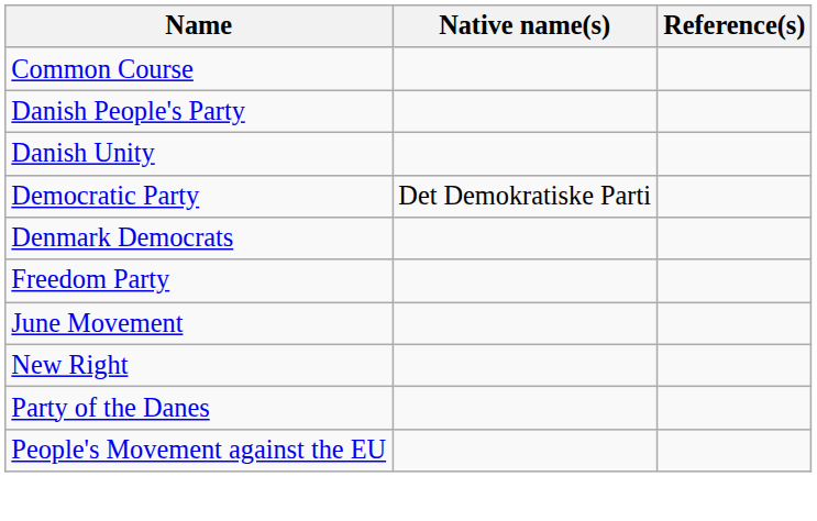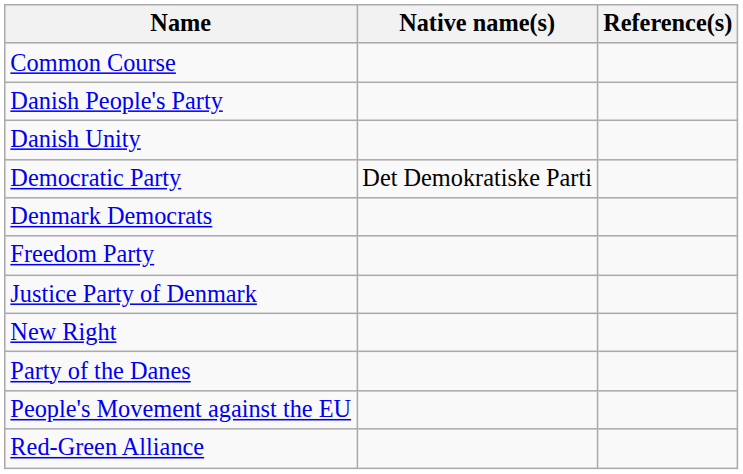 <table class="wikitable">
 <tr>
 <th>Name</th>
 <th>Native name(s)</th>
 <th>Reference(s)</th>
 </tr>
 <tr>
 <td><a href='#'>Common Course</a></td>
 <td></td>
 <td></td>
 </tr>
 <tr>
 <td><a href='#'>Danish People's Party</a></td>
 <td></td>
 <td></td>
 </tr>
 <tr>
 <td><a href='#'>Danish Unity</a></td>
 <td></td>
 <td></td>
 </tr>
 <tr>
 <td><a href='#'>Democratic Party</a></td>
 <td>Det Demokratiske Parti</td>
 <td></td>
 </tr>
 <tr>
 <td><a href='#'>Denmark Democrats</a></td>
 <td></td>
 <td></td>
 </tr>
 <tr>
 <td><a href='#'>Freedom Party</a></td>
 <td></td>
 <td></td>
 </tr>
 <tr>
-<td><a href='#'>June Movement</a></td>
+<td><a href='#'>Justice Party of Denmark</a></td>
 <td></td>
 <td></td>
 </tr>
 <tr>
 <td><a href='#'>New Right</a></td>
 <td></td>
 <td></td>
 </tr>
 <tr>
 <td><a href='#'>Party of the Danes</a></td>
 <td></td>
 <td></td>
 </tr>
 <tr>
 <td><a href='#'>People's Movement against the EU</a></td>
 <td></td>
 <td></td>
 </tr>
+<tr>
+<td><a href='#'>Red-Green Alliance</a></td>
+<td></td>
+<td></td>
+</tr>
 </table>
